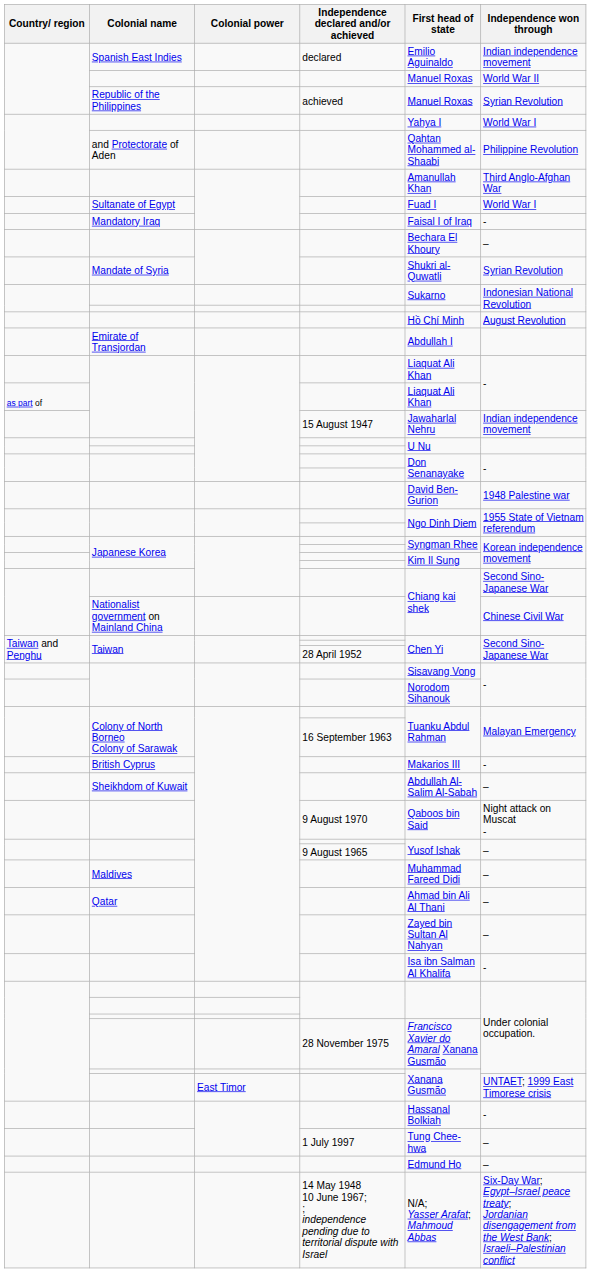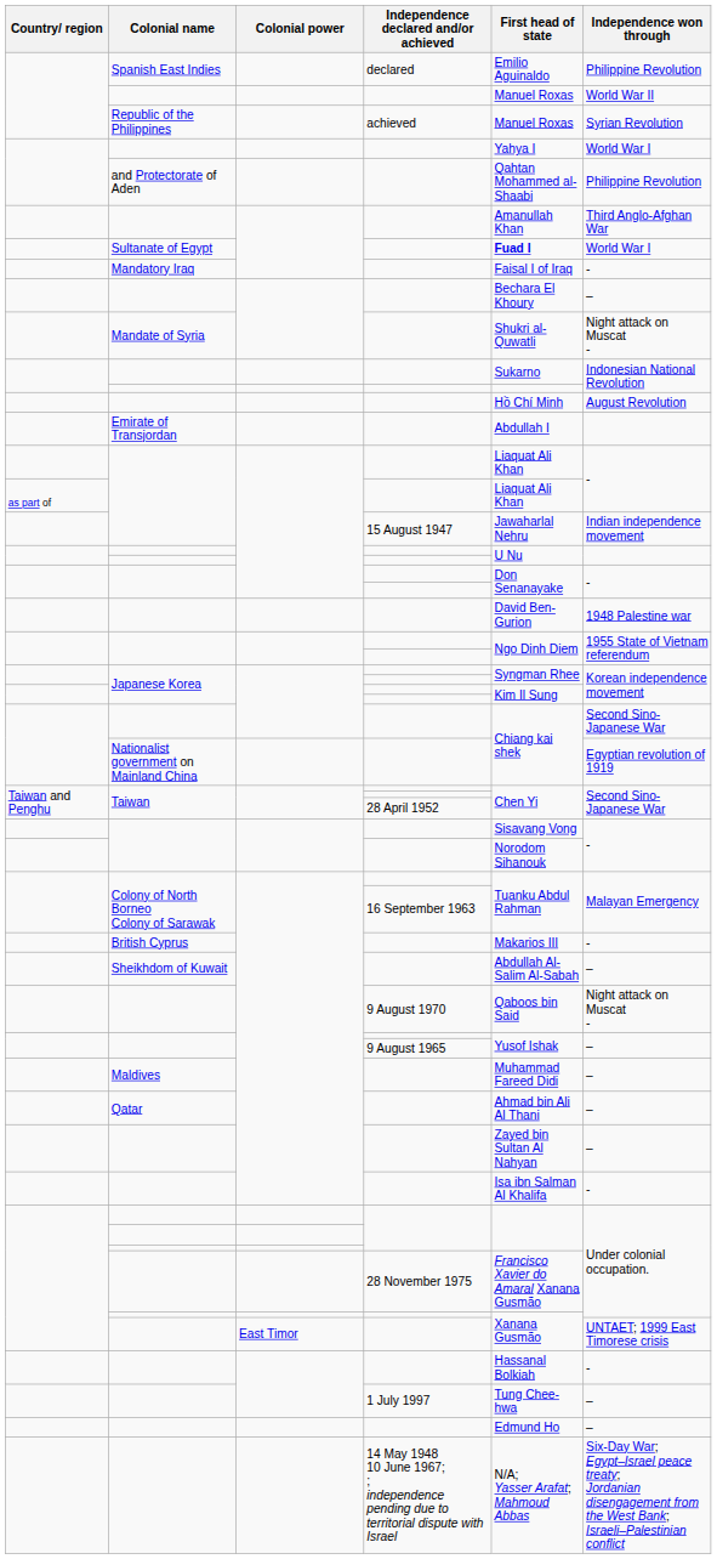 <table class="wikitable sortable" style="font-size: 95%">
 <tr>
 <th width=120>Country/ region</th>
 <th width=150>Colonial name</th>
 <th width=150>Colonial power</th>
 <th width=150>Independence declared and/or achieved</th>
 <th width="105.75">First head of state</th>
 <th width=150>Independence won through</th>
 </tr>
 <tr>
 <td rowspan="3"></td>
 <td> <a href='#'>Spanish East Indies</a></td>
 <td></td>
 <td> declared</td>
 <td><a href='#'>Emilio Aguinaldo</a></td>
-<td><a href='#'>Indian independence movement</a></td>
+<td><a href='#'>Philippine Revolution</a> </td>
 </tr>
 <tr>
 <td></td>
 <td> <br> </td>
 <td></td>
 <td><a href='#'>Manuel Roxas</a></td>
 <td><a href='#'>World War II</a></td>
 </tr>
 <tr>
 <td><a href='#'>Republic of the Philippines</a></td>
 <td></td>
 <td> achieved</td>
 <td><a href='#'>Manuel Roxas</a></td>
 <td><a href='#'>Syrian Revolution</a></td>
 </tr>
 <tr>
 <td rowspan="2"></td>
 <td></td>
 <td></td>
 <td></td>
 <td><a href='#'>Yahya I</a></td>
 <td><a href='#'>World War I</a></td>
 </tr>
 <tr>
 <td> and <a href='#'>Protectorate</a> of Aden</td>
 <td></td>
 <td></td>
 <td><a href='#'>Qahtan Mohammed al-Shaabi</a></td>
 <td><a href='#'>Philippine Revolution</a> </td>
 </tr>
 <tr>
 <td></td>
 <td></td>
 <td rowspan="3"></td>
 <td></td>
 <td><a href='#'>Amanullah Khan</a></td>
 <td><a href='#'>Third Anglo-Afghan War</a></td>
 </tr>
 <tr>
 <td></td>
 <td> <a href='#'>Sultanate of Egypt</a></td>
 <td></td>
-<td><a href='#'>Fuad I</a></td>
+<td><strong><a href='#'>Fuad I</a></strong></td>
 <td><a href='#'>World War I</a></td>
 </tr>
 <tr>
 <td></td>
 <td> <a href='#'>Mandatory Iraq</a></td>
 <td></td>
 <td><a href='#'>Faisal I of Iraq</a></td>
 <td>-</td>
 </tr>
 <tr>
 <td></td>
 <td></td>
 <td rowspan="2"></td>
 <td></td>
 <td><a href='#'>Bechara El Khoury</a></td>
 <td>–</td>
 </tr>
 <tr>
 <td></td>
 <td> <a href='#'>Mandate of Syria</a></td>
 <td></td>
 <td><a href='#'>Shukri al-Quwatli</a></td>
-<td><a href='#'>Syrian Revolution</a></td>
+<td>Night attack on Muscat<br>-</td>
 </tr>
 <tr>
 <td rowspan="2"></td>
 <td></td>
 <td></td>
 <td></td>
 <td><a href='#'>Sukarno</a></td>
 <td rowspan="2"><a href='#'>Indonesian National Revolution</a></td>
 </tr>
 <tr>
 <td></td>
 <td></td>
 <td></td>
 </tr>
 <tr>
 <td></td>
 <td><br> </td>
 <td><br> </td>
 <td></td>
 <td><a href='#'>Hồ Chí Minh</a></td>
 <td><a href='#'>August Revolution</a></td>
 </tr>
 <tr>
 <td></td>
 <td> <a href='#'>Emirate of Transjordan</a></td>
 <td></td>
 <td></td>
 <td><a href='#'>Abdullah I</a></td>
 </tr>
 <tr>
 <td></td>
 <td rowspan="3"></td>
 <td rowspan="7"></td>
 <td></td>
 <td><a href='#'>Liaquat Ali Khan</a></td>
 <td rowspan="2">-</td>
 </tr>
 <tr>
 <td><br><small><a href='#'>as part</a> of </small></td>
 <td></td>
 <td><a href='#'>Liaquat Ali Khan</a></td>
 </tr>
 <tr>
 <td></td>
 <td>15 August 1947</td>
 <td><a href='#'>Jawaharlal Nehru</a></td>
 <td><a href='#'>Indian independence movement</a></td>
 </tr>
 <tr>
 <td rowspan="2"></td>
 <td></td>
 <td></td>
 <td rowspan="2"><a href='#'>U Nu</a></td>
 <td rowspan="2"></td>
 </tr>
 <tr>
 <td></td>
 <td></td>
 </tr>
 <tr>
 <td rowspan="2"></td>
 <td rowspan="2"></td>
 <td></td>
 <td rowspan="2"><a href='#'>Don Senanayake</a></td>
 <td rowspan="2">-</td>
 </tr>
 <tr>
 <td></td>
 </tr>
 <tr>
 <td></td>
 <td></td>
 <td><br></td>
 <td></td>
 <td><a href='#'>David Ben-Gurion</a></td>
 <td><a href='#'>1948 Palestine war</a></td>
 </tr>
 <tr>
 <td rowspan="2"></td>
 <td rowspan="2"></td>
 <td rowspan="2"></td>
 <td></td>
 <td rowspan="2"><a href='#'>Ngo Dinh Diem</a></td>
 <td rowspan="2"><a href='#'>1955 State of Vietnam referendum</a></td>
 </tr>
 <tr>
 <td></td>
 </tr>
 <tr>
 <td rowspan="2"></td>
 <td rowspan="4"> <a href='#'>Japanese Korea</a></td>
 <td rowspan="5"></td>
 <td></td>
 <td rowspan="2"><a href='#'>Syngman Rhee</a></td>
 <td rowspan="4"><a href='#'>Korean independence movement</a></td>
 </tr>
 <tr>
 <td></td>
 </tr>
 <tr>
 <td rowspan="2"></td>
 <td></td>
 <td rowspan="2"><a href='#'>Kim Il Sung</a></td>
 </tr>
 <tr>
 <td></td>
 </tr>
 <tr>
 <td rowspan="2"></td>
 <td></td>
 <td></td>
 <td rowspan="2"><a href='#'>Chiang kai shek</a></td>
 <td><a href='#'>Second Sino-Japanese War</a></td>
 </tr>
 <tr>
 <td> <a href='#'>Nationalist government</a> on <a href='#'>Mainland China</a></td>
 <td></td>
 <td></td>
-<td><a href='#'>Chinese Civil War</a></td>
+<td><a href='#'>Egyptian revolution of 1919</a></td>
 </tr>
 <tr>
 <td rowspan ="3"><a href='#'>Taiwan</a> and <a href='#'>Penghu</a></td>
 <td rowspan ="3"> <a href='#'>Taiwan</a></td>
 <td rowspan ="3"></td>
 <td></td>
 <td rowspan ="3"><a href='#'>Chen Yi</a></td>
 <td rowspan ="3"><a href='#'>Second Sino-Japanese War</a></td>
 </tr>
 <tr>
 <td></td>
 </tr>
 <tr>
 <td>28 April 1952</td>
 </tr>
 <tr>
 <td></td>
 <td rowspan="2"></td>
 <td rowspan="2"></td>
 <td></td>
 <td><a href='#'>Sisavang Vong</a></td>
 <td rowspan="2">-</td>
 </tr>
 <tr>
 <td></td>
 <td></td>
 <td><a href='#'>Norodom Sihanouk</a></td>
 </tr>
 <tr>
 <td rowspan="2"></td>
 <td rowspan="2"> <br>  <a href='#'>Colony of North Borneo</a> <br>  <a href='#'>Colony of Sarawak</a></td>
 <td rowspan="11"></td>
 <td></td>
 <td rowspan="2"><a href='#'>Tuanku Abdul Rahman</a></td>
 <td rowspan="2"><a href='#'>Malayan Emergency</a></td>
 </tr>
 <tr>
 <td>16 September 1963</td>
 </tr>
 <tr>
 <td></td>
 <td> <a href='#'>British Cyprus</a></td>
 <td></td>
 <td><a href='#'>Makarios III</a></td>
 <td>-</td>
 </tr>
 <tr>
 <td></td>
 <td> <a href='#'>Sheikhdom of Kuwait</a></td>
 <td></td>
 <td><a href='#'>Abdullah Al-Salim Al-Sabah</a></td>
 <td>–</td>
 </tr>
 <tr>
 <td></td>
 <td><em></em></td>
 <td>9 August 1970</td>
 <td><a href='#'>Qaboos bin Said</a></td>
 <td>Night attack on Muscat<br>-</td>
 </tr>
 <tr>
 <td rowspan="2"></td>
 <td rowspan="2"></td>
 <td></td>
 <td rowspan="2"><a href='#'>Yusof Ishak</a></td>
 <td rowspan="2">–</td>
 </tr>
 <tr>
 <td>9 August 1965</td>
 </tr>
 <tr>
 <td></td>
 <td> <a href='#'>Maldives</a></td>
 <td></td>
 <td><a href='#'>Muhammad Fareed Didi</a></td>
 <td>–</td>
 </tr>
 <tr>
 <td></td>
 <td> <a href='#'>Qatar</a></td>
 <td></td>
 <td><a href='#'>Ahmad bin Ali Al Thani</a></td>
 <td>–</td>
 </tr>
 <tr>
 <td></td>
 <td></td>
 <td></td>
 <td><a href='#'>Zayed bin Sultan Al Nahyan</a></td>
 <td>–</td>
 </tr>
 <tr>
 <td></td>
 <td></td>
 <td></td>
 <td><a href='#'>Isa ibn Salman Al Khalifa</a></td>
 <td>-</td>
 </tr>
 <tr>
 <td rowspan="6"></td>
 <td></td>
 <td><br> </td>
 <td rowspan="3"></td>
 <td rowspan="3"></td>
 <td rowspan="5">Under colonial occupation.</td>
 </tr>
 <tr>
 <td></td>
 <td><br></td>
 </tr>
 <tr>
 <td></td>
 <td></td>
 </tr>
 <tr>
 <td></td>
 <td></td>
 <td>28 November 1975</td>
 <td><em><a href='#'>Francisco Xavier do Amaral</a></em> <a href='#'>Xanana Gusmão</a></td>
 </tr>
 <tr>
 <td></td>
 <td></td>
 <td></td>
 <td rowspan=2><a href='#'>Xanana Gusmão</a></td>
 </tr>
 <tr>
 <td></td>
 <td> <a href='#'>East Timor</a></td>
 <td></td>
 <td><a href='#'>UNTAET</a>; <a href='#'>1999 East Timorese crisis</a></td>
 </tr>
 <tr>
 <td></td>
 <td></td>
 <td rowspan="2"></td>
 <td></td>
 <td><a href='#'>Hassanal Bolkiah</a></td>
 <td>-</td>
 </tr>
 <tr>
 <td></td>
 <td></td>
 <td>1 July 1997</td>
 <td><a href='#'>Tung Chee-hwa</a></td>
 <td>–</td>
 </tr>
 <tr>
 <td></td>
 <td></td>
 <td></td>
 <td></td>
 <td><a href='#'>Edmund Ho</a></td>
 <td>–</td>
 </tr>
 <tr>
 <td><em></em></td>
 <td> <br> <br></td>
 <td><br><br>  <br></td>
 <td>14 May 1948<br> 10 June 1967;<br> ;<br><em>independence pending due to territorial dispute with Israel</em></td>
 <td>N/A;<br><em><a href='#'>Yasser Arafat</a></em>;<br><em><a href='#'>Mahmoud Abbas</a></em></td>
 <td><a href='#'>Six-Day War</a>;<br><em><a href='#'>Egypt–Israel peace treaty</a></em>;<br><em><a href='#'>Jordanian disengagement from the West Bank</a></em>;<br><em><a href='#'>Israeli–Palestinian conflict</a></em></td>
 </tr>
 </table>
